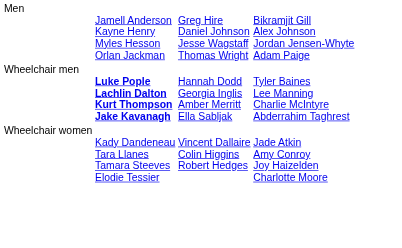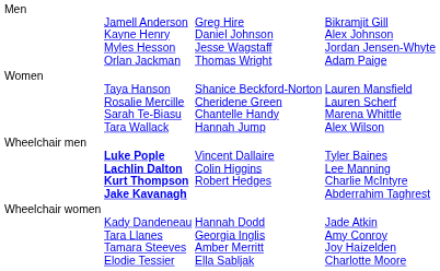 <table>
 <tr valign="top">
 <td>Men<br></td>
 <td><br><a href='#'>Jamell Anderson</a><br><a href='#'>Kayne Henry</a><br><a href='#'>Myles Hesson</a><br><a href='#'>Orlan Jackman</a></td>
 <td><br><a href='#'>Greg Hire</a><br><a href='#'>Daniel Johnson</a><br><a href='#'>Jesse Wagstaff</a><br><a href='#'>Thomas Wright</a></td>
 <td><br><a href='#'>Bikramjit Gill</a><br><a href='#'>Alex Johnson</a><br><a href='#'>Jordan Jensen-Whyte</a><br><a href='#'>Adam Paige</a></td>
 </tr>
 <tr valign="top">
+<td>Women<br></td>
+<td><br><a href='#'>Taya Hanson</a><br><a href='#'>Rosalie Mercille</a><br><a href='#'>Sarah Te-Biasu</a><br><a href='#'>Tara Wallack</a></td>
+<td><br><a href='#'>Shanice Beckford-Norton</a><br><a href='#'>Cheridene Green</a><br><a href='#'>Chantelle Handy</a><br><a href='#'>Hannah Jump</a></td>
+<td><br><a href='#'>Lauren Mansfield</a><br><a href='#'>Lauren Scherf</a><br><a href='#'>Marena Whittle</a><br><a href='#'>Alex Wilson</a></td>
+</tr>
+<tr valign="top">
 <td>Wheelchair men<br></td>
 <td><strong><br><a href='#'>Luke Pople</a><br><a href='#'>Lachlin Dalton</a><br><a href='#'>Kurt Thompson</a><br><a href='#'>Jake Kavanagh</a></strong></td>
-<td><br><a href='#'>Hannah Dodd</a><br><a href='#'>Georgia Inglis</a><br><a href='#'>Amber Merritt</a><br><a href='#'>Ella Sabljak</a></td>
+<td><br><a href='#'>Vincent Dallaire</a><br><a href='#'>Colin Higgins</a><br><a href='#'>Robert Hedges</a><br><br></td>
 <td><br><a href='#'>Tyler Baines</a><br><a href='#'>Lee Manning</a><br><a href='#'>Charlie McIntyre</a><br><a href='#'>Abderrahim Taghrest</a></td>
 </tr>
 <tr valign="top">
 <td>Wheelchair women<br></td>
 <td><br><a href='#'>Kady Dandeneau</a><br><a href='#'>Tara Llanes</a><br><a href='#'>Tamara Steeves</a><br><a href='#'>Elodie Tessier</a></td>
-<td><br><a href='#'>Vincent Dallaire</a><br><a href='#'>Colin Higgins</a><br><a href='#'>Robert Hedges</a><br><br></td>
+<td><br><a href='#'>Hannah Dodd</a><br><a href='#'>Georgia Inglis</a><br><a href='#'>Amber Merritt</a><br><a href='#'>Ella Sabljak</a></td>
 <td><br><a href='#'>Jade Atkin</a><br><a href='#'>Amy Conroy</a><br><a href='#'>Joy Haizelden</a><br><a href='#'>Charlotte Moore</a></td>
 </tr>
 </table>
